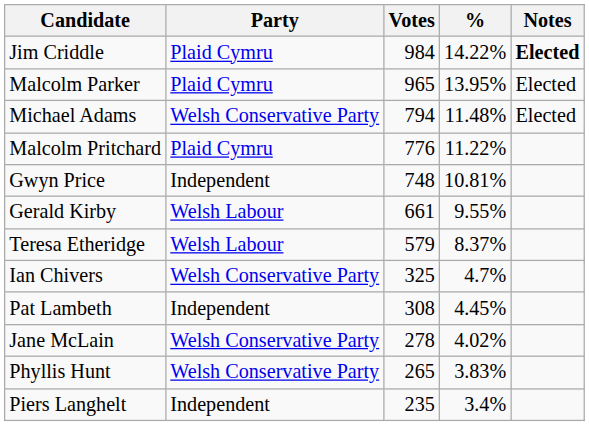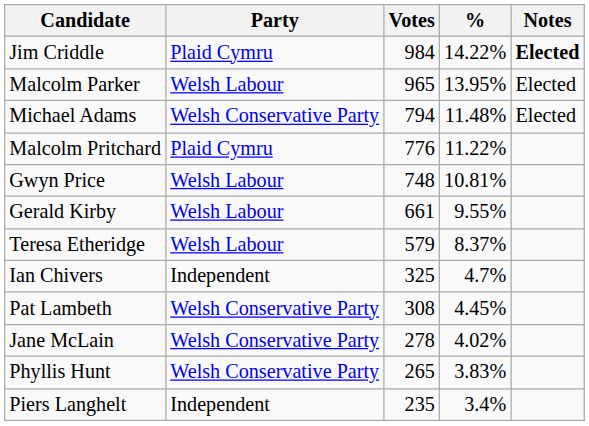 <table class=wikitable style=text-align:right>
 <tr>
 <th>Candidate</th>
 <th>Party</th>
 <th>Votes</th>
 <th>%</th>
 <th>Notes</th>
 </tr>
 <tr>
 <td align=left>Jim Criddle</td>
 <td align=left><a href='#'>Plaid Cymru</a></td>
 <td>984</td>
 <td>14.22%</td>
 <td align=left><strong>Elected</strong></td>
 </tr>
 <tr>
 <td align=left>Malcolm Parker</td>
-<td align=left><a href='#'>Plaid Cymru</a></td>
+<td align=left><a href='#'>Welsh Labour</a></td>
 <td>965</td>
 <td>13.95%</td>
 <td align=left>Elected</td>
 </tr>
 <tr>
 <td align=left>Michael Adams</td>
 <td align=left><a href='#'>Welsh Conservative Party</a></td>
 <td>794</td>
 <td>11.48%</td>
 <td align=left>Elected</td>
 </tr>
 <tr>
 <td align=left>Malcolm Pritchard</td>
 <td align=left><a href='#'>Plaid Cymru</a></td>
 <td>776</td>
 <td>11.22%</td>
 <td></td>
 </tr>
 <tr>
 <td align=left>Gwyn Price</td>
-<td align=left>Independent</td>
+<td align=left><a href='#'>Welsh Labour</a></td>
 <td>748</td>
 <td>10.81%</td>
 <td></td>
 </tr>
 <tr>
 <td align=left>Gerald Kirby</td>
 <td align=left><a href='#'>Welsh Labour</a></td>
 <td>661</td>
 <td>9.55%</td>
 <td></td>
 </tr>
 <tr>
 <td align=left>Teresa Etheridge</td>
 <td align=left><a href='#'>Welsh Labour</a></td>
 <td>579</td>
 <td>8.37%</td>
 <td></td>
 </tr>
 <tr>
 <td align=left>Ian Chivers</td>
-<td align=left><a href='#'>Welsh Conservative Party</a></td>
+<td align=left>Independent</td>
 <td>325</td>
 <td>4.7%</td>
 <td></td>
 </tr>
 <tr>
 <td align=left>Pat Lambeth</td>
-<td align=left>Independent</td>
+<td align=left><a href='#'>Welsh Conservative Party</a></td>
 <td>308</td>
 <td>4.45%</td>
 <td></td>
 </tr>
 <tr>
 <td align=left>Jane McLain</td>
 <td align=left><a href='#'>Welsh Conservative Party</a></td>
 <td>278</td>
 <td>4.02%</td>
 <td></td>
 </tr>
 <tr>
 <td align=left>Phyllis Hunt</td>
 <td align=left><a href='#'>Welsh Conservative Party</a></td>
 <td>265</td>
 <td>3.83%</td>
 <td></td>
 </tr>
 <tr>
 <td align=left>Piers Langhelt</td>
 <td align=left>Independent</td>
 <td>235</td>
 <td>3.4%</td>
 <td></td>
 </tr>
 </table>
